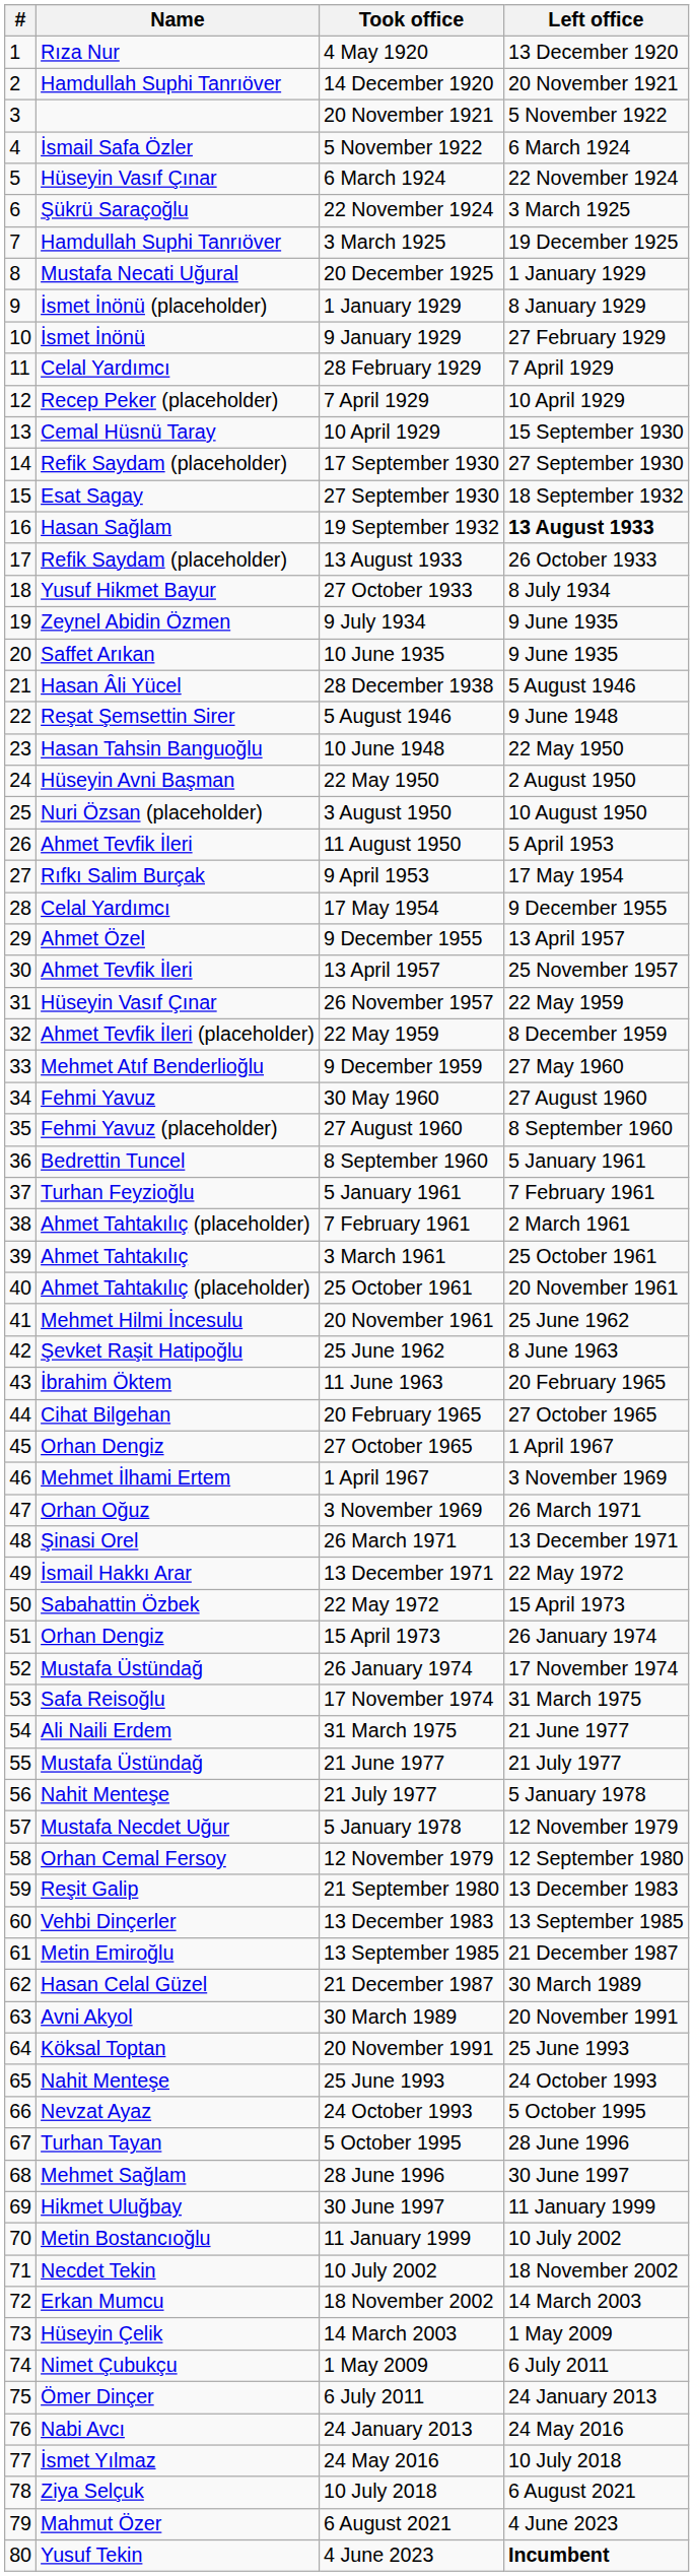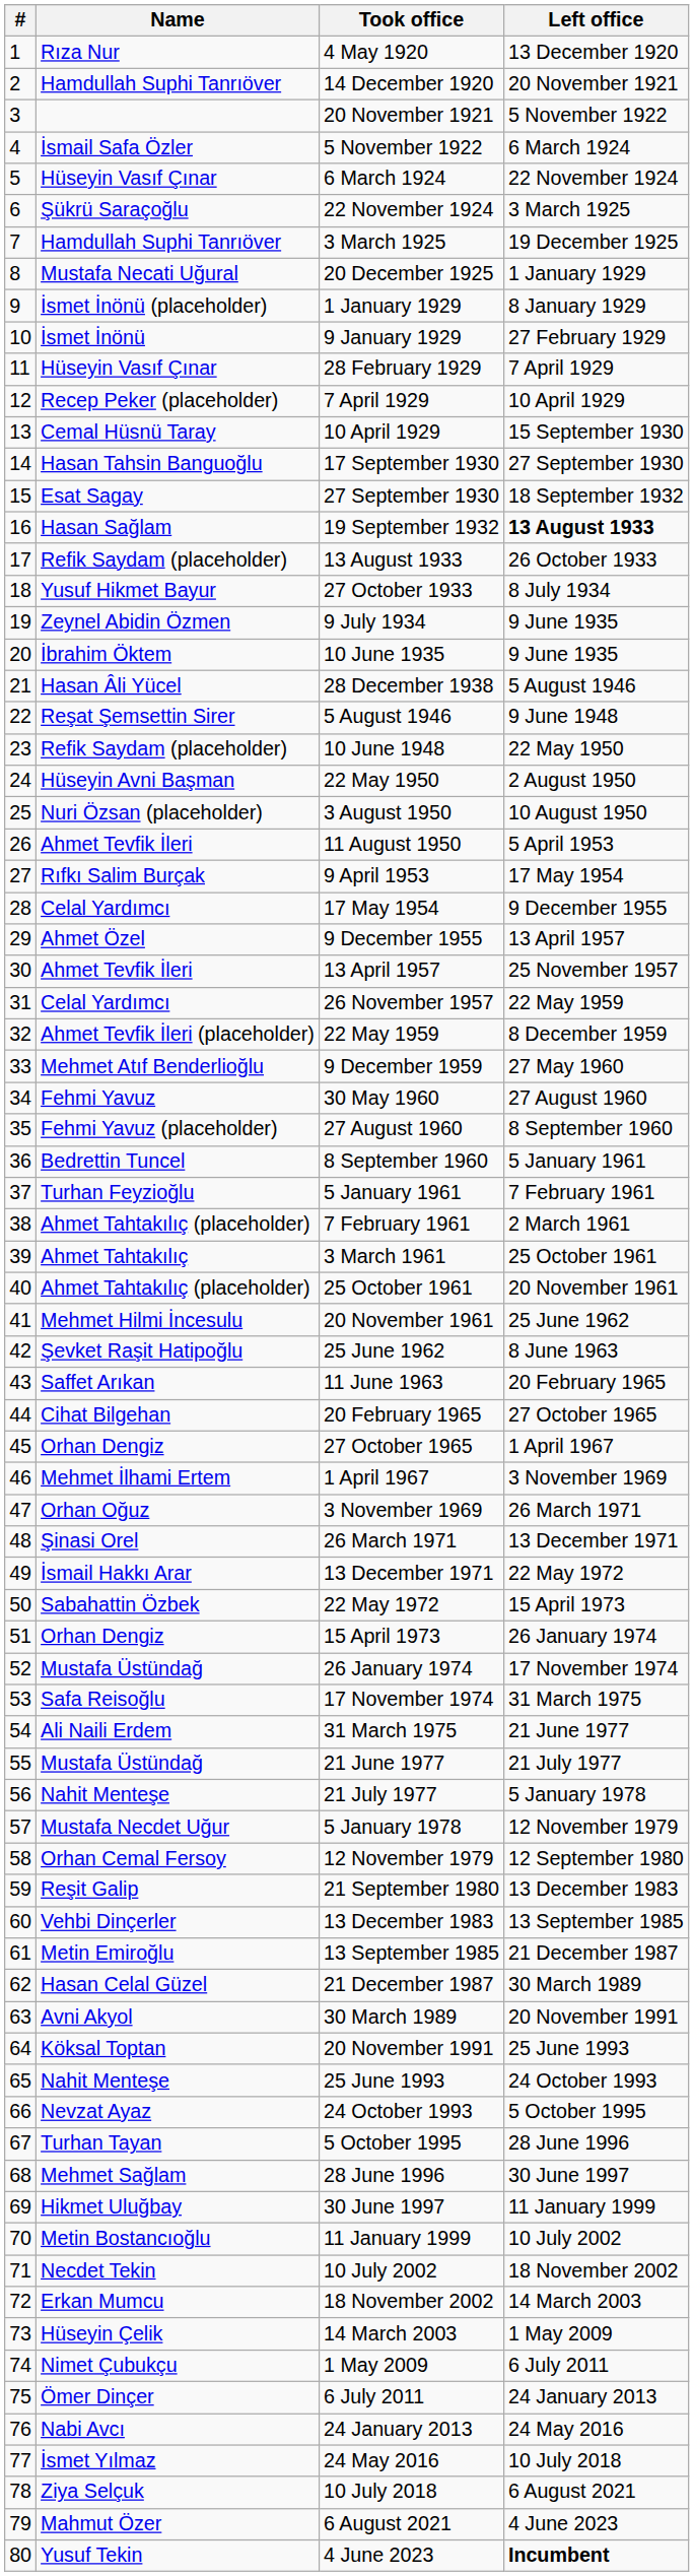 <table class="wikitable">
 <tr style="background:#cccccc">
 <th>#</th>
 <th>Name</th>
 <th>Took office</th>
 <th>Left office</th>
 </tr>
 <tr>
 <td>1</td>
 <td><a href='#'>Rıza Nur</a></td>
 <td>4 May 1920</td>
 <td>13 December 1920</td>
 </tr>
 <tr>
 <td>2</td>
 <td><a href='#'>Hamdullah Suphi Tanrıöver</a></td>
 <td>14 December 1920</td>
 <td>20 November 1921</td>
 </tr>
 <tr>
 <td>3</td>
 <td></td>
 <td>20 November 1921</td>
 <td>5 November 1922</td>
 </tr>
 <tr>
 <td>4</td>
 <td><a href='#'>İsmail Safa Özler</a></td>
 <td>5 November 1922</td>
 <td>6 March 1924</td>
 </tr>
 <tr>
 <td>5</td>
 <td><a href='#'>Hüseyin Vasıf Çınar</a></td>
 <td>6 March 1924</td>
 <td>22 November 1924</td>
 </tr>
 <tr>
 <td>6</td>
 <td><a href='#'>Şükrü Saraçoğlu</a></td>
 <td>22 November 1924</td>
 <td>3 March 1925</td>
 </tr>
 <tr>
 <td>7</td>
 <td><a href='#'>Hamdullah Suphi Tanrıöver</a></td>
 <td>3 March 1925</td>
 <td>19 December 1925</td>
 </tr>
 <tr>
 <td>8</td>
 <td><a href='#'>Mustafa Necati Uğural</a></td>
 <td>20 December 1925</td>
 <td>1 January 1929</td>
 </tr>
 <tr>
 <td>9</td>
 <td><a href='#'>İsmet İnönü</a> (placeholder)</td>
 <td>1 January 1929</td>
 <td>8 January 1929</td>
 </tr>
 <tr>
 <td>10</td>
 <td><a href='#'>İsmet İnönü</a></td>
 <td>9 January 1929</td>
 <td>27 February 1929</td>
 </tr>
 <tr>
 <td>11</td>
-<td><a href='#'>Celal Yardımcı</a></td>
+<td><a href='#'>Hüseyin Vasıf Çınar</a></td>
 <td>28 February 1929</td>
 <td>7 April 1929</td>
 </tr>
 <tr>
 <td>12</td>
 <td><a href='#'>Recep Peker</a> (placeholder)</td>
 <td>7 April 1929</td>
 <td>10 April 1929</td>
 </tr>
 <tr>
 <td>13</td>
 <td><a href='#'>Cemal Hüsnü Taray</a></td>
 <td>10 April 1929</td>
 <td>15 September 1930</td>
 </tr>
 <tr>
 <td>14</td>
-<td><a href='#'>Refik Saydam</a> (placeholder)</td>
+<td><a href='#'>Hasan Tahsin Banguoğlu</a></td>
 <td>17 September 1930</td>
 <td>27 September 1930</td>
 </tr>
 <tr>
 <td>15</td>
 <td><a href='#'>Esat Sagay</a></td>
 <td>27 September 1930</td>
 <td>18 September 1932</td>
 </tr>
 <tr>
 <td>16</td>
 <td><a href='#'>Hasan Sağlam</a></td>
 <td>19 September 1932</td>
 <td><strong>13 August 1933</strong></td>
 </tr>
 <tr>
 <td>17</td>
 <td><a href='#'>Refik Saydam</a> (placeholder)</td>
 <td>13 August 1933</td>
 <td>26 October 1933</td>
 </tr>
 <tr>
 <td>18</td>
 <td><a href='#'>Yusuf Hikmet Bayur</a></td>
 <td>27 October 1933</td>
 <td>8 July 1934</td>
 </tr>
 <tr>
 <td>19</td>
 <td><a href='#'>Zeynel Abidin Özmen</a></td>
 <td>9 July 1934</td>
 <td>9 June 1935</td>
 </tr>
 <tr>
 <td>20</td>
-<td><a href='#'>Saffet Arıkan</a></td>
+<td><a href='#'>İbrahim Öktem</a></td>
 <td>10 June 1935</td>
 <td>9 June 1935</td>
 </tr>
 <tr>
 <td>21</td>
 <td><a href='#'>Hasan Âli Yücel</a></td>
 <td>28 December 1938</td>
 <td>5 August 1946</td>
 </tr>
 <tr>
 <td>22</td>
 <td><a href='#'>Reşat Şemsettin Sirer</a></td>
 <td>5 August 1946</td>
 <td>9 June 1948</td>
 </tr>
 <tr>
 <td>23</td>
-<td><a href='#'>Hasan Tahsin Banguoğlu</a></td>
+<td><a href='#'>Refik Saydam</a> (placeholder)</td>
 <td>10 June 1948</td>
 <td>22 May 1950</td>
 </tr>
 <tr>
 <td>24</td>
 <td><a href='#'>Hüseyin Avni Başman</a></td>
 <td>22 May 1950</td>
 <td>2 August 1950</td>
 </tr>
 <tr>
 <td>25</td>
 <td><a href='#'>Nuri Özsan</a> (placeholder)</td>
 <td>3 August 1950</td>
 <td>10 August 1950</td>
 </tr>
 <tr>
 <td>26</td>
 <td><a href='#'>Ahmet Tevfik İleri</a></td>
 <td>11 August 1950</td>
 <td>5 April 1953</td>
 </tr>
 <tr>
 <td>27</td>
 <td><a href='#'>Rıfkı Salim Burçak</a></td>
 <td>9 April 1953</td>
 <td>17 May 1954</td>
 </tr>
 <tr>
 <td>28</td>
 <td><a href='#'>Celal Yardımcı</a></td>
 <td>17 May 1954</td>
 <td>9 December 1955</td>
 </tr>
 <tr>
 <td>29</td>
 <td><a href='#'>Ahmet Özel</a></td>
 <td>9 December 1955</td>
 <td>13 April 1957</td>
 </tr>
 <tr>
 <td>30</td>
 <td><a href='#'>Ahmet Tevfik İleri</a></td>
 <td>13 April 1957</td>
 <td>25 November 1957</td>
 </tr>
 <tr>
 <td>31</td>
-<td><a href='#'>Hüseyin Vasıf Çınar</a></td>
+<td><a href='#'>Celal Yardımcı</a></td>
 <td>26 November 1957</td>
 <td>22 May 1959</td>
 </tr>
 <tr>
 <td>32</td>
 <td><a href='#'>Ahmet Tevfik İleri</a> (placeholder)</td>
 <td>22 May 1959</td>
 <td>8 December 1959</td>
 </tr>
 <tr>
 <td>33</td>
 <td><a href='#'>Mehmet Atıf Benderlioğlu</a></td>
 <td>9 December 1959</td>
 <td>27 May 1960</td>
 </tr>
 <tr>
 <td>34</td>
 <td><a href='#'>Fehmi Yavuz</a></td>
 <td>30 May 1960</td>
 <td>27 August 1960</td>
 </tr>
 <tr>
 <td>35</td>
 <td><a href='#'>Fehmi Yavuz</a> (placeholder)</td>
 <td>27 August 1960</td>
 <td>8 September 1960</td>
 </tr>
 <tr>
 <td>36</td>
 <td><a href='#'>Bedrettin Tuncel</a></td>
 <td>8 September 1960</td>
 <td>5 January 1961</td>
 </tr>
 <tr>
 <td>37</td>
 <td><a href='#'>Turhan Feyzioğlu</a></td>
 <td>5 January 1961</td>
 <td>7 February 1961</td>
 </tr>
 <tr>
 <td>38</td>
 <td><a href='#'>Ahmet Tahtakılıç</a> (placeholder)</td>
 <td>7 February 1961</td>
 <td>2 March 1961</td>
 </tr>
 <tr>
 <td>39</td>
 <td><a href='#'>Ahmet Tahtakılıç</a></td>
 <td>3 March 1961</td>
 <td>25 October 1961</td>
 </tr>
 <tr>
 <td>40</td>
 <td><a href='#'>Ahmet Tahtakılıç</a> (placeholder)</td>
 <td>25 October 1961</td>
 <td>20 November 1961</td>
 </tr>
 <tr>
 <td>41</td>
 <td><a href='#'>Mehmet Hilmi İncesulu</a></td>
 <td>20 November 1961</td>
 <td>25 June 1962</td>
 </tr>
 <tr>
 <td>42</td>
 <td><a href='#'>Şevket Raşit Hatipoğlu</a></td>
 <td>25 June 1962</td>
 <td>8 June 1963</td>
 </tr>
 <tr>
 <td>43</td>
-<td><a href='#'>İbrahim Öktem</a></td>
+<td><a href='#'>Saffet Arıkan</a></td>
 <td>11 June 1963</td>
 <td>20 February 1965</td>
 </tr>
 <tr>
 <td>44</td>
 <td><a href='#'>Cihat Bilgehan</a></td>
 <td>20 February 1965</td>
 <td>27 October 1965</td>
 </tr>
 <tr>
 <td>45</td>
 <td><a href='#'>Orhan Dengiz</a></td>
 <td>27 October 1965</td>
 <td>1 April 1967</td>
 </tr>
 <tr>
 <td>46</td>
 <td><a href='#'>Mehmet İlhami Ertem</a></td>
 <td>1 April 1967</td>
 <td>3 November 1969</td>
 </tr>
 <tr>
 <td>47</td>
 <td><a href='#'>Orhan Oğuz</a></td>
 <td>3 November 1969</td>
 <td>26 March 1971</td>
 </tr>
 <tr>
 <td>48</td>
 <td><a href='#'>Şinasi Orel</a></td>
 <td>26 March 1971</td>
 <td>13 December 1971</td>
 </tr>
 <tr>
 <td>49</td>
 <td><a href='#'>İsmail Hakkı Arar</a></td>
 <td>13 December 1971</td>
 <td>22 May 1972</td>
 </tr>
 <tr>
 <td>50</td>
 <td><a href='#'>Sabahattin Özbek</a></td>
 <td>22 May 1972</td>
 <td>15 April 1973</td>
 </tr>
 <tr>
 <td>51</td>
 <td><a href='#'>Orhan Dengiz</a></td>
 <td>15 April 1973</td>
 <td>26 January 1974</td>
 </tr>
 <tr>
 <td>52</td>
 <td><a href='#'>Mustafa Üstündağ</a></td>
 <td>26 January 1974</td>
 <td>17 November 1974</td>
 </tr>
 <tr>
 <td>53</td>
 <td><a href='#'>Safa Reisoğlu</a></td>
 <td>17 November 1974</td>
 <td>31 March 1975</td>
 </tr>
 <tr>
 <td>54</td>
 <td><a href='#'>Ali Naili Erdem</a></td>
 <td>31 March 1975</td>
 <td>21 June 1977</td>
 </tr>
 <tr>
 <td>55</td>
 <td><a href='#'>Mustafa Üstündağ</a></td>
 <td>21 June 1977</td>
 <td>21 July 1977</td>
 </tr>
 <tr>
 <td>56</td>
 <td><a href='#'>Nahit Menteşe</a></td>
 <td>21 July 1977</td>
 <td>5 January 1978</td>
 </tr>
 <tr>
 <td>57</td>
 <td><a href='#'>Mustafa Necdet Uğur</a></td>
 <td>5 January 1978</td>
 <td>12 November 1979</td>
 </tr>
 <tr>
 <td>58</td>
 <td><a href='#'>Orhan Cemal Fersoy</a></td>
 <td>12 November 1979</td>
 <td>12 September 1980</td>
 </tr>
 <tr>
 <td>59</td>
 <td><a href='#'>Reşit Galip</a></td>
 <td>21 September 1980</td>
 <td>13 December 1983</td>
 </tr>
 <tr>
 <td>60</td>
 <td><a href='#'>Vehbi Dinçerler</a></td>
 <td>13 December 1983</td>
 <td>13 September 1985</td>
 </tr>
 <tr>
 <td>61</td>
 <td><a href='#'>Metin Emiroğlu</a></td>
 <td>13 September 1985</td>
 <td>21 December 1987</td>
 </tr>
 <tr>
 <td>62</td>
 <td><a href='#'>Hasan Celal Güzel</a></td>
 <td>21 December 1987</td>
 <td>30 March 1989</td>
 </tr>
 <tr>
 <td>63</td>
 <td><a href='#'>Avni Akyol</a></td>
 <td>30 March 1989</td>
 <td>20 November 1991</td>
 </tr>
 <tr>
 <td>64</td>
 <td><a href='#'>Köksal Toptan</a></td>
 <td>20 November 1991</td>
 <td>25 June 1993</td>
 </tr>
 <tr>
 <td>65</td>
 <td><a href='#'>Nahit Menteşe</a></td>
 <td>25 June 1993</td>
 <td>24 October 1993</td>
 </tr>
 <tr>
 <td>66</td>
 <td><a href='#'>Nevzat Ayaz</a></td>
 <td>24 October 1993</td>
 <td>5 October 1995</td>
 </tr>
 <tr>
 <td>67</td>
 <td><a href='#'>Turhan Tayan</a></td>
 <td>5 October 1995</td>
 <td>28 June 1996</td>
 </tr>
 <tr>
 <td>68</td>
 <td><a href='#'>Mehmet Sağlam</a></td>
 <td>28 June 1996</td>
 <td>30 June 1997</td>
 </tr>
 <tr>
 <td>69</td>
 <td><a href='#'>Hikmet Uluğbay</a></td>
 <td>30 June 1997</td>
 <td>11 January 1999</td>
 </tr>
 <tr>
 <td>70</td>
 <td><a href='#'>Metin Bostancıoğlu</a></td>
 <td>11 January 1999</td>
 <td>10 July 2002</td>
 </tr>
 <tr>
 <td>71</td>
 <td><a href='#'>Necdet Tekin</a></td>
 <td>10 July 2002</td>
 <td>18 November 2002</td>
 </tr>
 <tr>
 <td>72</td>
 <td><a href='#'>Erkan Mumcu</a></td>
 <td>18 November 2002</td>
 <td>14 March 2003</td>
 </tr>
 <tr>
 <td>73</td>
 <td><a href='#'>Hüseyin Çelik</a></td>
 <td>14 March 2003</td>
 <td>1 May 2009</td>
 </tr>
 <tr>
 <td>74</td>
 <td><a href='#'>Nimet Çubukçu</a></td>
 <td>1 May 2009</td>
 <td>6 July 2011</td>
 </tr>
 <tr>
 <td>75</td>
 <td><a href='#'>Ömer Dinçer</a></td>
 <td>6 July 2011</td>
 <td>24 January 2013</td>
 </tr>
 <tr>
 <td>76</td>
 <td><a href='#'>Nabi Avcı</a></td>
 <td>24 January 2013</td>
 <td>24 May 2016</td>
 </tr>
 <tr>
 <td>77</td>
 <td><a href='#'>İsmet Yılmaz</a></td>
 <td>24 May 2016</td>
 <td>10 July 2018</td>
 </tr>
 <tr>
 <td>78</td>
 <td><a href='#'>Ziya Selçuk</a></td>
 <td>10 July 2018</td>
 <td>6 August 2021</td>
 </tr>
 <tr>
 <td>79</td>
 <td><a href='#'>Mahmut Özer</a></td>
 <td>6 August 2021</td>
 <td>4 June 2023</td>
 </tr>
 <tr>
 <td>80</td>
 <td><a href='#'>Yusuf Tekin</a></td>
 <td>4 June 2023</td>
 <td><strong>Incumbent</strong></td>
 </tr>
 </table>
